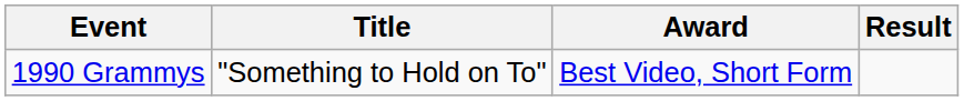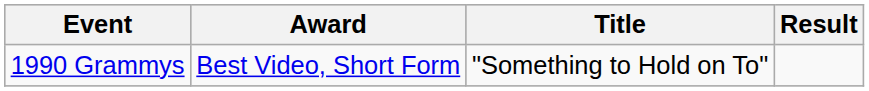 <table class="wikitable">
 <tr>
 <th>Event</th>
+<th>Award</th>
 <th>Title</th>
-<th>Award</th>
 <th>Result</th>
 </tr>
 <tr>
 <td><a href='#'>1990 Grammys</a></td>
+<td><a href='#'>Best Video, Short Form</a></td>
 <td>"Something to Hold on To"</td>
-<td><a href='#'>Best Video, Short Form</a></td>
 <td></td>
 </tr>
 </table>
